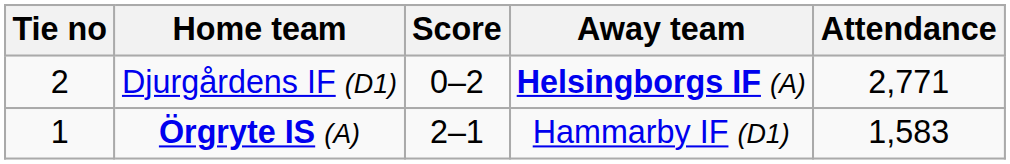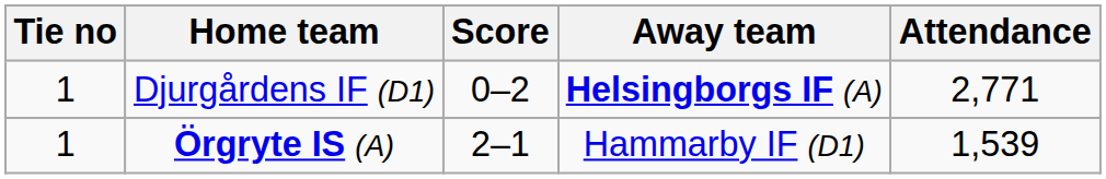 <table class="wikitable" style="text-align:center">
 <tr>
 <th style= width="40px">Tie no</th>
 <th style= width="150px">Home team</th>
 <th style= width="60px">Score</th>
 <th style= width="150px">Away team</th>
 <th style= width="30px">Attendance</th>
 </tr>
 <tr>
-<td>2</td>
+<td>1</td>
 <td><a href='#'>Djurgårdens IF</a> <em><small>(D1)</small></em></td>
 <td>0–2</td>
 <td><strong><a href='#'>Helsingborgs IF</a></strong> <em><small>(A)</small></em></td>
 <td>2,771</td>
 </tr>
 <tr>
 <td>1</td>
 <td><strong><a href='#'>Örgryte IS</a></strong> <em><small>(A)</small></em></td>
 <td>2–1</td>
 <td><a href='#'>Hammarby IF</a> <em><small>(D1)</small></em></td>
-<td>1,583</td>
+<td>1,539</td>
 </tr>
 </table>
